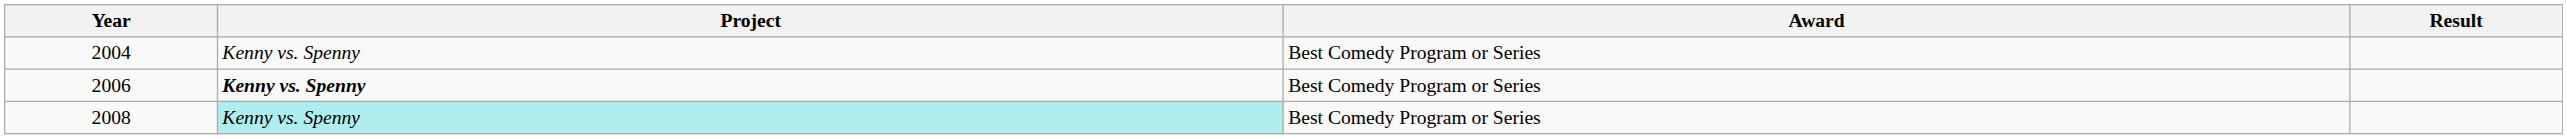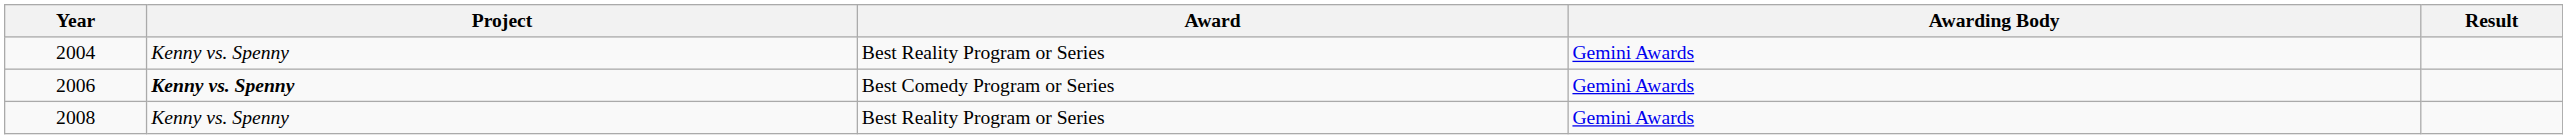 <table class="wikitable" width="100%" cellpadding="5" style="font-size: 95%">
 <tr>
 <th width="5%">Year</th>
 <th width="25%">Project</th>
 <th width="25%">Award</th>
+<th width="30%">Awarding Body</th>
 <th width="5%">Result</th>
 </tr>
 <tr>
 <td style="text-align:center;">2004</td>
 <td><em>Kenny vs. Spenny</em></td>
-<td>Best Comedy Program or Series</td>
+<td>Best Reality Program or Series</td>
+<td><a href='#'>Gemini Awards</a></td>
 <td></td>
 </tr>
 <tr>
 <td style="text-align:center;">2006</td>
 <td><strong><em>Kenny vs. Spenny</em></strong></td>
 <td>Best Comedy Program or Series</td>
+<td><a href='#'>Gemini Awards</a></td>
 <td></td>
 </tr>
 <tr>
 <td style="text-align:center;">2008</td>
-<td style="background: paleturquoise;"><em>Kenny vs. Spenny</em></td>
-<td>Best Comedy Program or Series</td>
+<td><em>Kenny vs. Spenny</em></td>
+<td>Best Reality Program or Series</td>
+<td><a href='#'>Gemini Awards</a></td>
 <td></td>
 </tr>
 </table>
